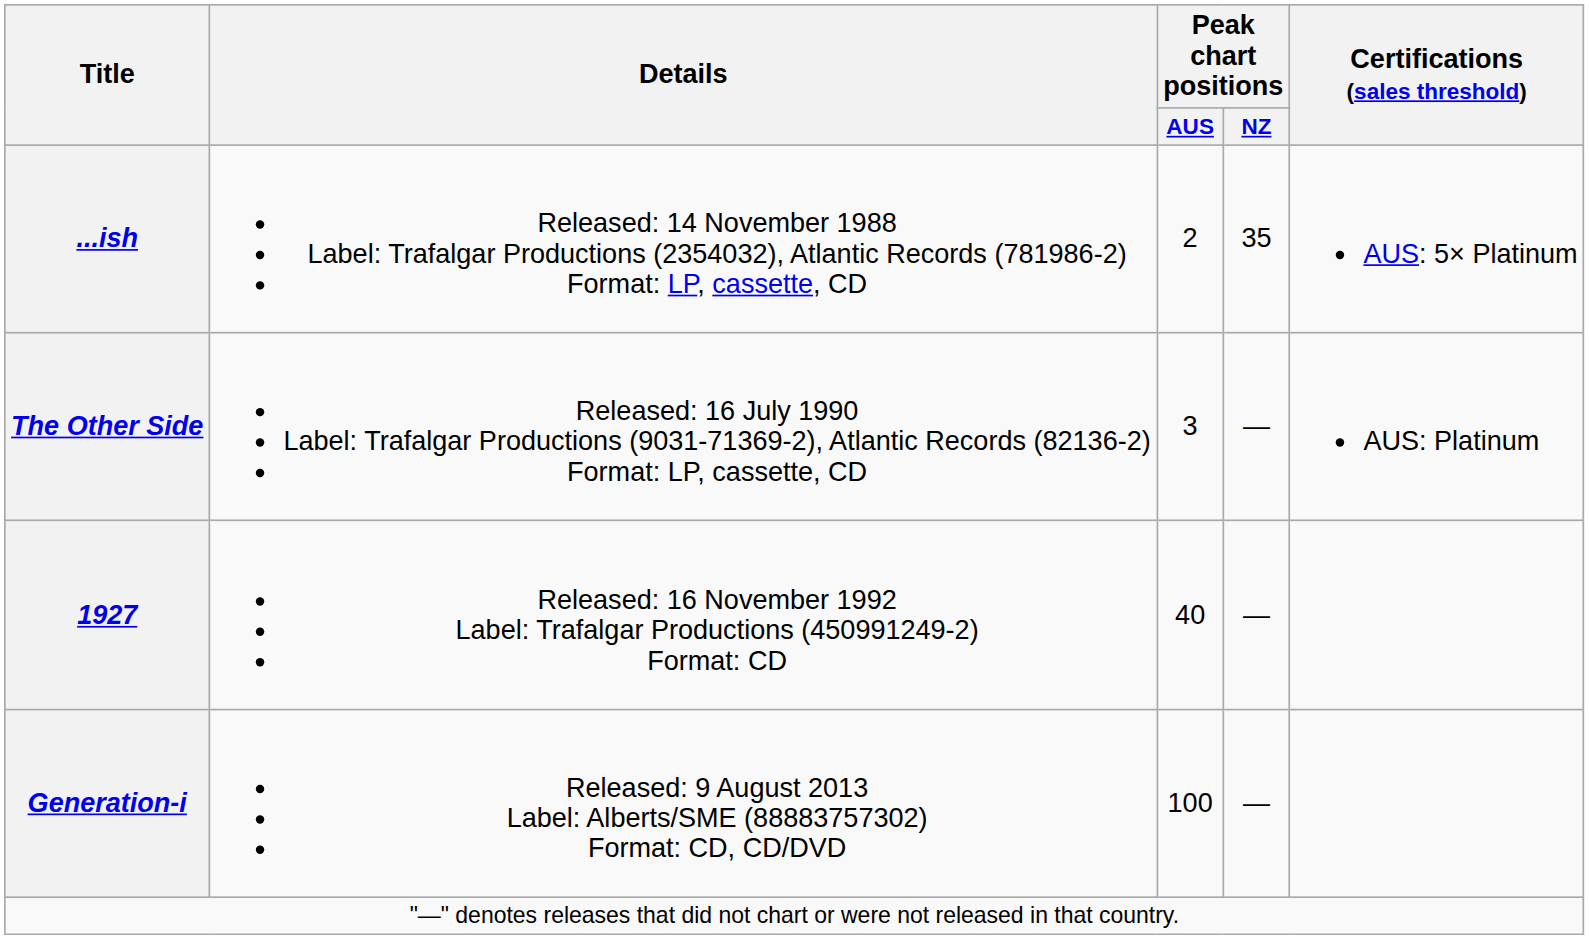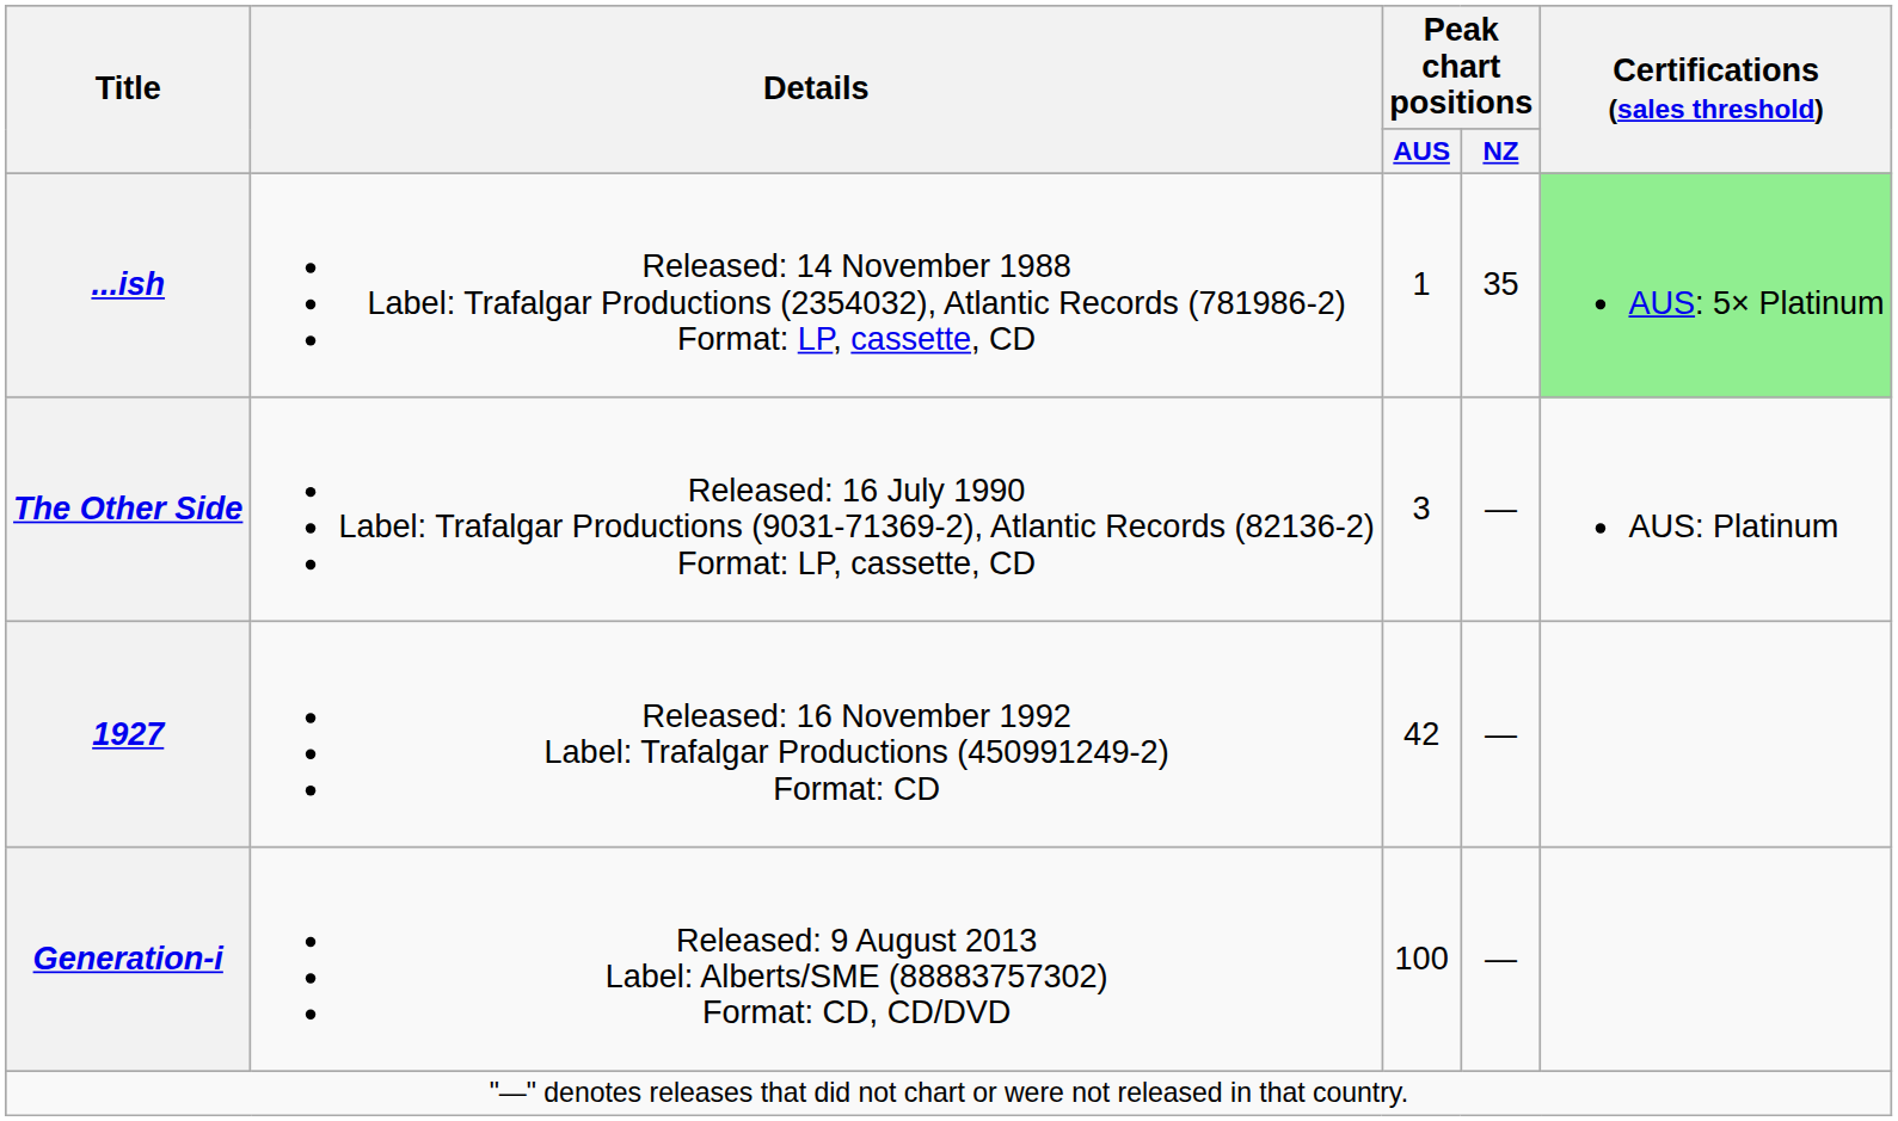 <table class="wikitable plainrowheaders" style="text-align:center;">
 <tr>
 <th rowspan="2">Title</th>
 <th rowspan="2">Details</th>
 <th colspan="2">Peak chart positions</th>
 <th rowspan="2">Certifications<br><small>(<a href='#'>sales threshold</a>)</small></th>
 </tr>
 <tr style="font-size:smaller;">
 <th style="width:30px;"><a href='#'>AUS</a><br></th>
 <th style="width:30px;"><a href='#'>NZ</a><br></th>
 </tr>
 <tr>
 <th scope="row"><em><a href='#'>...ish</a></em></th>
 <td><br><ul><li>Released: 14 November 1988</li><li>Label: Trafalgar Productions (2354032), Atlantic Records (781986-2)</li><li>Format: <a href='#'>LP</a>, <a href='#'>cassette</a>, CD</li></ul></td>
-<td>2</td>
+<td>1</td>
 <td>35</td>
-<td align="left"><br><ul><li><a href='#'>AUS</a>: 5× Platinum</li></ul></td>
+<td align="left" style="background: lightgreen;"><br><ul><li><a href='#'>AUS</a>: 5× Platinum</li></ul></td>
 </tr>
 <tr>
 <th scope="row"><em><a href='#'>The Other Side</a></em></th>
 <td><br><ul><li>Released: 16 July 1990</li><li>Label: Trafalgar Productions (9031-71369-2), Atlantic Records (82136-2)</li><li>Format: LP, cassette, CD</li></ul></td>
 <td>3</td>
 <td>—</td>
 <td align="left"><br><ul><li>AUS: Platinum</li></ul></td>
 </tr>
 <tr>
 <th scope="row"><em><a href='#'>1927</a></em></th>
 <td><br><ul><li>Released: 16 November 1992</li><li>Label: Trafalgar Productions (450991249-2)</li><li>Format: CD</li></ul></td>
-<td>40</td>
+<td>42</td>
 <td>—</td>
 <td align="left"></td>
 </tr>
 <tr>
 <th scope="row"><em><a href='#'>Generation-i</a></em></th>
 <td><br><ul><li>Released: 9 August 2013</li><li>Label: Alberts/SME (88883757302)</li><li>Format: CD, CD/DVD</li></ul></td>
 <td>100</td>
 <td>—</td>
 <td align="left"></td>
 </tr>
 <tr>
 <td colspan="6" style="text-align:center; font-size:85%">"—" denotes releases that did not chart or were not released in that country.</td>
 </tr>
 </table>
